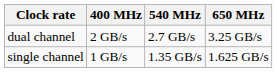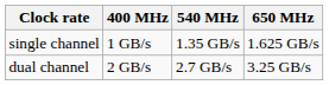 <table class="wikitable">
 <tr>
 <th>Clock rate</th>
 <th>400 MHz</th>
 <th>540 MHz</th>
 <th>650 MHz</th>
 </tr>
 <tr>
+<td>single channel</td>
+<td>1 GB/s</td>
+<td>1.35 GB/s</td>
+<td>1.625 GB/s</td>
+</tr>
+<tr>
 <td>dual channel</td>
 <td>2 GB/s</td>
 <td>2.7 GB/s</td>
 <td>3.25 GB/s</td>
 </tr>
-<tr>
-<td>single channel</td>
-<td>1 GB/s</td>
-<td>1.35 GB/s</td>
-<td>1.625 GB/s</td>
-</tr>
 </table>
